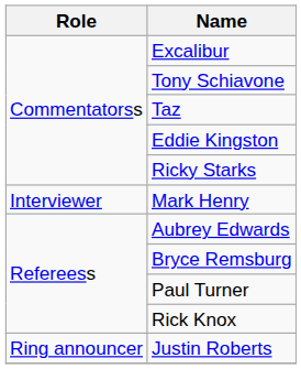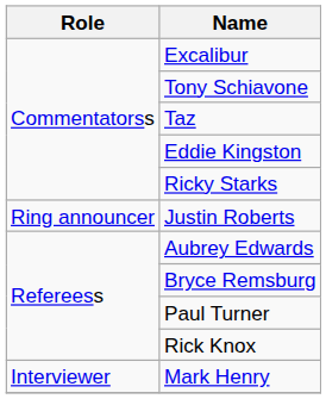 <table class=wikitable style="font-size:90%; margin: 0.5em 0 0.5em 1em; float: right; clear: right;">
 <tr>
 <th>Role</th>
 <th>Name</th>
 </tr>
 <tr>
 <td rowspan=5><a href='#'>Commentators</a>s</td>
 <td><a href='#'>Excalibur</a> </td>
 </tr>
 <tr>
 <td><a href='#'>Tony Schiavone</a> </td>
 </tr>
 <tr>
 <td><a href='#'>Taz</a> </td>
 </tr>
 <tr>
 <td><a href='#'>Eddie Kingston</a> </td>
 </tr>
 <tr>
 <td><a href='#'>Ricky Starks</a> </td>
 </tr>
 <tr>
-<td><a href='#'>Interviewer</a></td>
-<td><a href='#'>Mark Henry</a> </td>
+<td><a href='#'>Ring announcer</a></td>
+<td><a href='#'>Justin Roberts</a></td>
 </tr>
 <tr>
 <td rowspan=4><a href='#'>Referees</a>s</td>
 <td><a href='#'>Aubrey Edwards</a></td>
 </tr>
 <tr>
 <td><a href='#'>Bryce Remsburg</a></td>
 </tr>
 <tr>
 <td>Paul Turner</td>
 </tr>
 <tr>
 <td>Rick Knox</td>
 </tr>
 <tr>
-<td><a href='#'>Ring announcer</a></td>
-<td><a href='#'>Justin Roberts</a></td>
+<td><a href='#'>Interviewer</a></td>
+<td><a href='#'>Mark Henry</a> </td>
 </tr>
 <tr>
 </tr>
 </table>
